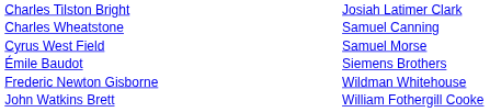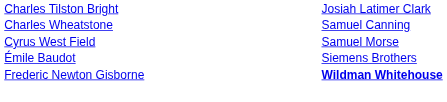 <table style="width: 50%; border: none; text-align: left;">
 <tr>
 <td><a href='#'>Charles Tilston Bright</a></td>
 <td><a href='#'>Josiah Latimer Clark</a></td>
 </tr>
 <tr>
 <td><a href='#'>Charles Wheatstone</a></td>
 <td><a href='#'>Samuel Canning</a></td>
 </tr>
 <tr>
 <td><a href='#'>Cyrus West Field</a></td>
 <td><a href='#'>Samuel Morse</a></td>
 </tr>
 <tr>
 <td><a href='#'>Émile Baudot</a></td>
 <td><a href='#'>Siemens Brothers</a></td>
 </tr>
 <tr>
 <td><a href='#'>Frederic Newton Gisborne</a></td>
-<td><a href='#'>Wildman Whitehouse</a></td>
-</tr>
-<tr>
-<td><a href='#'>John Watkins Brett</a></td>
-<td><a href='#'>William Fothergill Cooke</a></td>
+<td><strong><a href='#'>Wildman Whitehouse</a></strong></td>
 </tr>
 </table>
